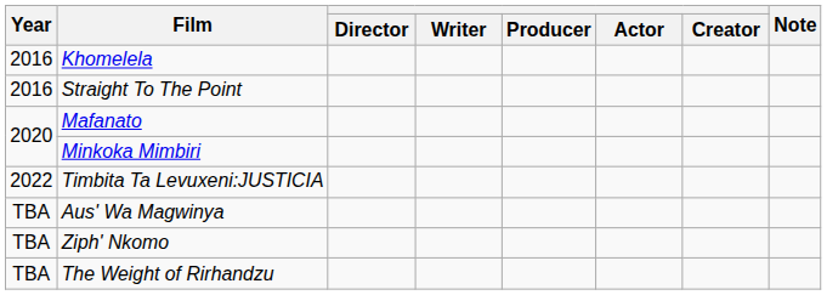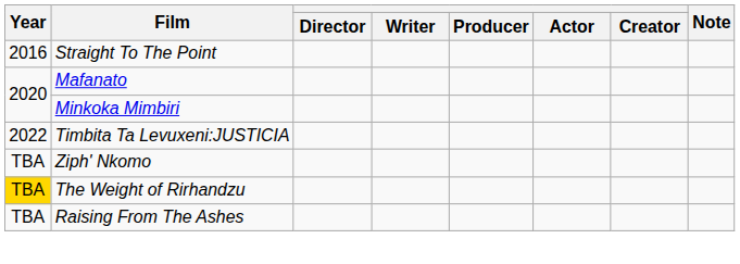 <table class="wikitable sortable">
 <tr>
 <th rowspan="2" style="width:33px;">Year</th>
 <th rowspan="2">Film</th>
 <th colspan="5" class="unsortable"></th>
 <th rowspan="2">Note</th>
 </tr>
 <tr>
 <th style="width:65px;">Director</th>
 <th style="width:65px;">Writer</th>
 <th style="width:65px;">Producer</th>
 <th style="width:65px;">Actor</th>
 <th style="width:65px;">Creator</th>
-</tr>
-<tr style="text-align:center;">
-<td>2016</td>
-<td style="text-align:left;"><em><a href='#'>Khomelela</a></em></td>
-<td></td>
-<td></td>
-<td></td>
-<td></td>
-<td></td>
-<td></td>
 </tr>
 <tr style="text-align:center;">
 <td>2016</td>
 <td style="text-align:left;"><em>Straight To The Point</em></td>
 <td></td>
 <td></td>
 <td></td>
 <td></td>
 <td></td>
 <td></td>
 </tr>
 <tr style="text-align:center;">
 <td rowspan=2>2020</td>
 <td style="text-align:left;"><em><a href='#'>Mafanato</a></em></td>
 <td></td>
 <td></td>
 <td></td>
 <td></td>
 <td></td>
 <td></td>
 </tr>
 <tr style="text-align:center;">
 <td style="text-align:left;"><em><a href='#'>Minkoka Mimbiri</a></em></td>
 <td></td>
 <td></td>
 <td></td>
 <td></td>
 <td></td>
 <td></td>
 </tr>
 <tr style="text-align:center;">
 <td>2022</td>
 <td style="text-align:left;"><em>Timbita Ta Levuxeni:JUSTICIA</em></td>
 <td></td>
 <td></td>
 <td></td>
 <td></td>
 <td></td>
 <td></td>
 </tr>
 <tr style="text-align:center;">
 <td>TBA</td>
-<td style="text-align:left;"><em>Aus' Wa Magwinya</em></td>
+<td style="text-align:left;"><em>Ziph' Nkomo</em></td>
+<td></td>
+<td></td>
+<td></td>
+<td></td>
+<td></td>
+<td></td>
+</tr>
+<tr style="text-align:center;">
+<td style="background: gold;">TBA</td>
+<td style="text-align:left;"><em>The Weight of Rirhandzu</em></td>
 <td></td>
 <td></td>
 <td></td>
 <td></td>
 <td></td>
 <td></td>
 </tr>
 <tr style="text-align:center;">
 <td>TBA</td>
-<td style="text-align:left;"><em>Ziph' Nkomo</em></td>
-<td></td>
-<td></td>
-<td></td>
-<td></td>
-<td></td>
-<td></td>
-</tr>
-<tr style="text-align:center;">
-<td>TBA</td>
-<td style="text-align:left;"><em>The Weight of Rirhandzu</em></td>
+<td style="text-align:left;"><em>Raising From The Ashes</em></td>
 <td></td>
 <td></td>
 <td></td>
 <td></td>
 <td></td>
 <td></td>
 </tr>
 </table>
